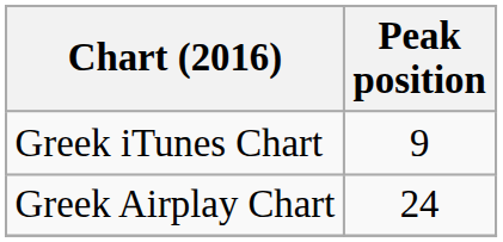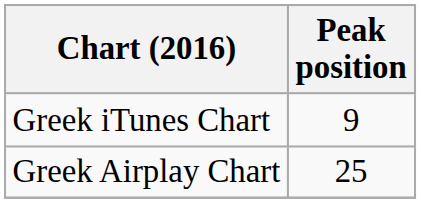 <table class="wikitable">
 <tr>
 <th align="left">Chart (2016)</th>
 <th align="left">Peak<br>position</th>
 </tr>
 <tr>
 <td align="left">Greek iTunes  Chart</td>
 <td align="center">9</td>
 </tr>
 <tr>
 <td align="left">Greek Airplay  Chart</td>
-<td align="center">24</td>
+<td align="center">25</td>
 </tr>
 <tr>
 </tr>
 </table>
